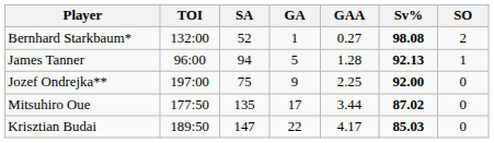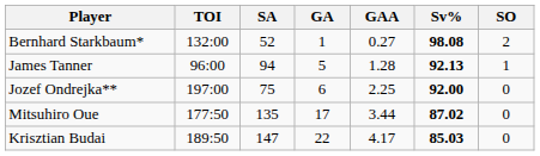 <table class="wikitable sortable" style="text-align:center;">
 <tr>
 <th style="width:170px;">Player</th>
 <th style="width:60px;">TOI</th>
 <th style="width:50px;">SA</th>
 <th style="width:50px;">GA</th>
 <th style="width:60px;">GAA</th>
 <th style="width:60px;">Sv%</th>
 <th style="width:50px;">SO</th>
 </tr>
 <tr>
 <td style="text-align:left;"> Bernhard Starkbaum*</td>
 <td>132:00</td>
 <td>52</td>
 <td>1</td>
 <td>0.27</td>
 <td><strong>98.08</strong></td>
 <td>2</td>
 </tr>
 <tr>
 <td style="text-align:left;"> James Tanner</td>
 <td>96:00</td>
 <td>94</td>
 <td>5</td>
 <td>1.28</td>
 <td><strong>92.13</strong></td>
 <td>1</td>
 </tr>
 <tr>
 <td style="text-align:left;"> Jozef Ondrejka**</td>
 <td>197:00</td>
 <td>75</td>
-<td>9</td>
+<td>6</td>
 <td>2.25</td>
 <td><strong>92.00</strong></td>
 <td>0</td>
 </tr>
 <tr>
 <td style="text-align:left;"> Mitsuhiro Oue</td>
 <td>177:50</td>
 <td>135</td>
 <td>17</td>
 <td>3.44</td>
 <td><strong>87.02</strong></td>
 <td>0</td>
 </tr>
 <tr>
 <td style="text-align:left;"> Krisztian Budai</td>
 <td>189:50</td>
 <td>147</td>
 <td>22</td>
 <td>4.17</td>
 <td><strong>85.03</strong></td>
 <td>0</td>
 </tr>
 </table>
